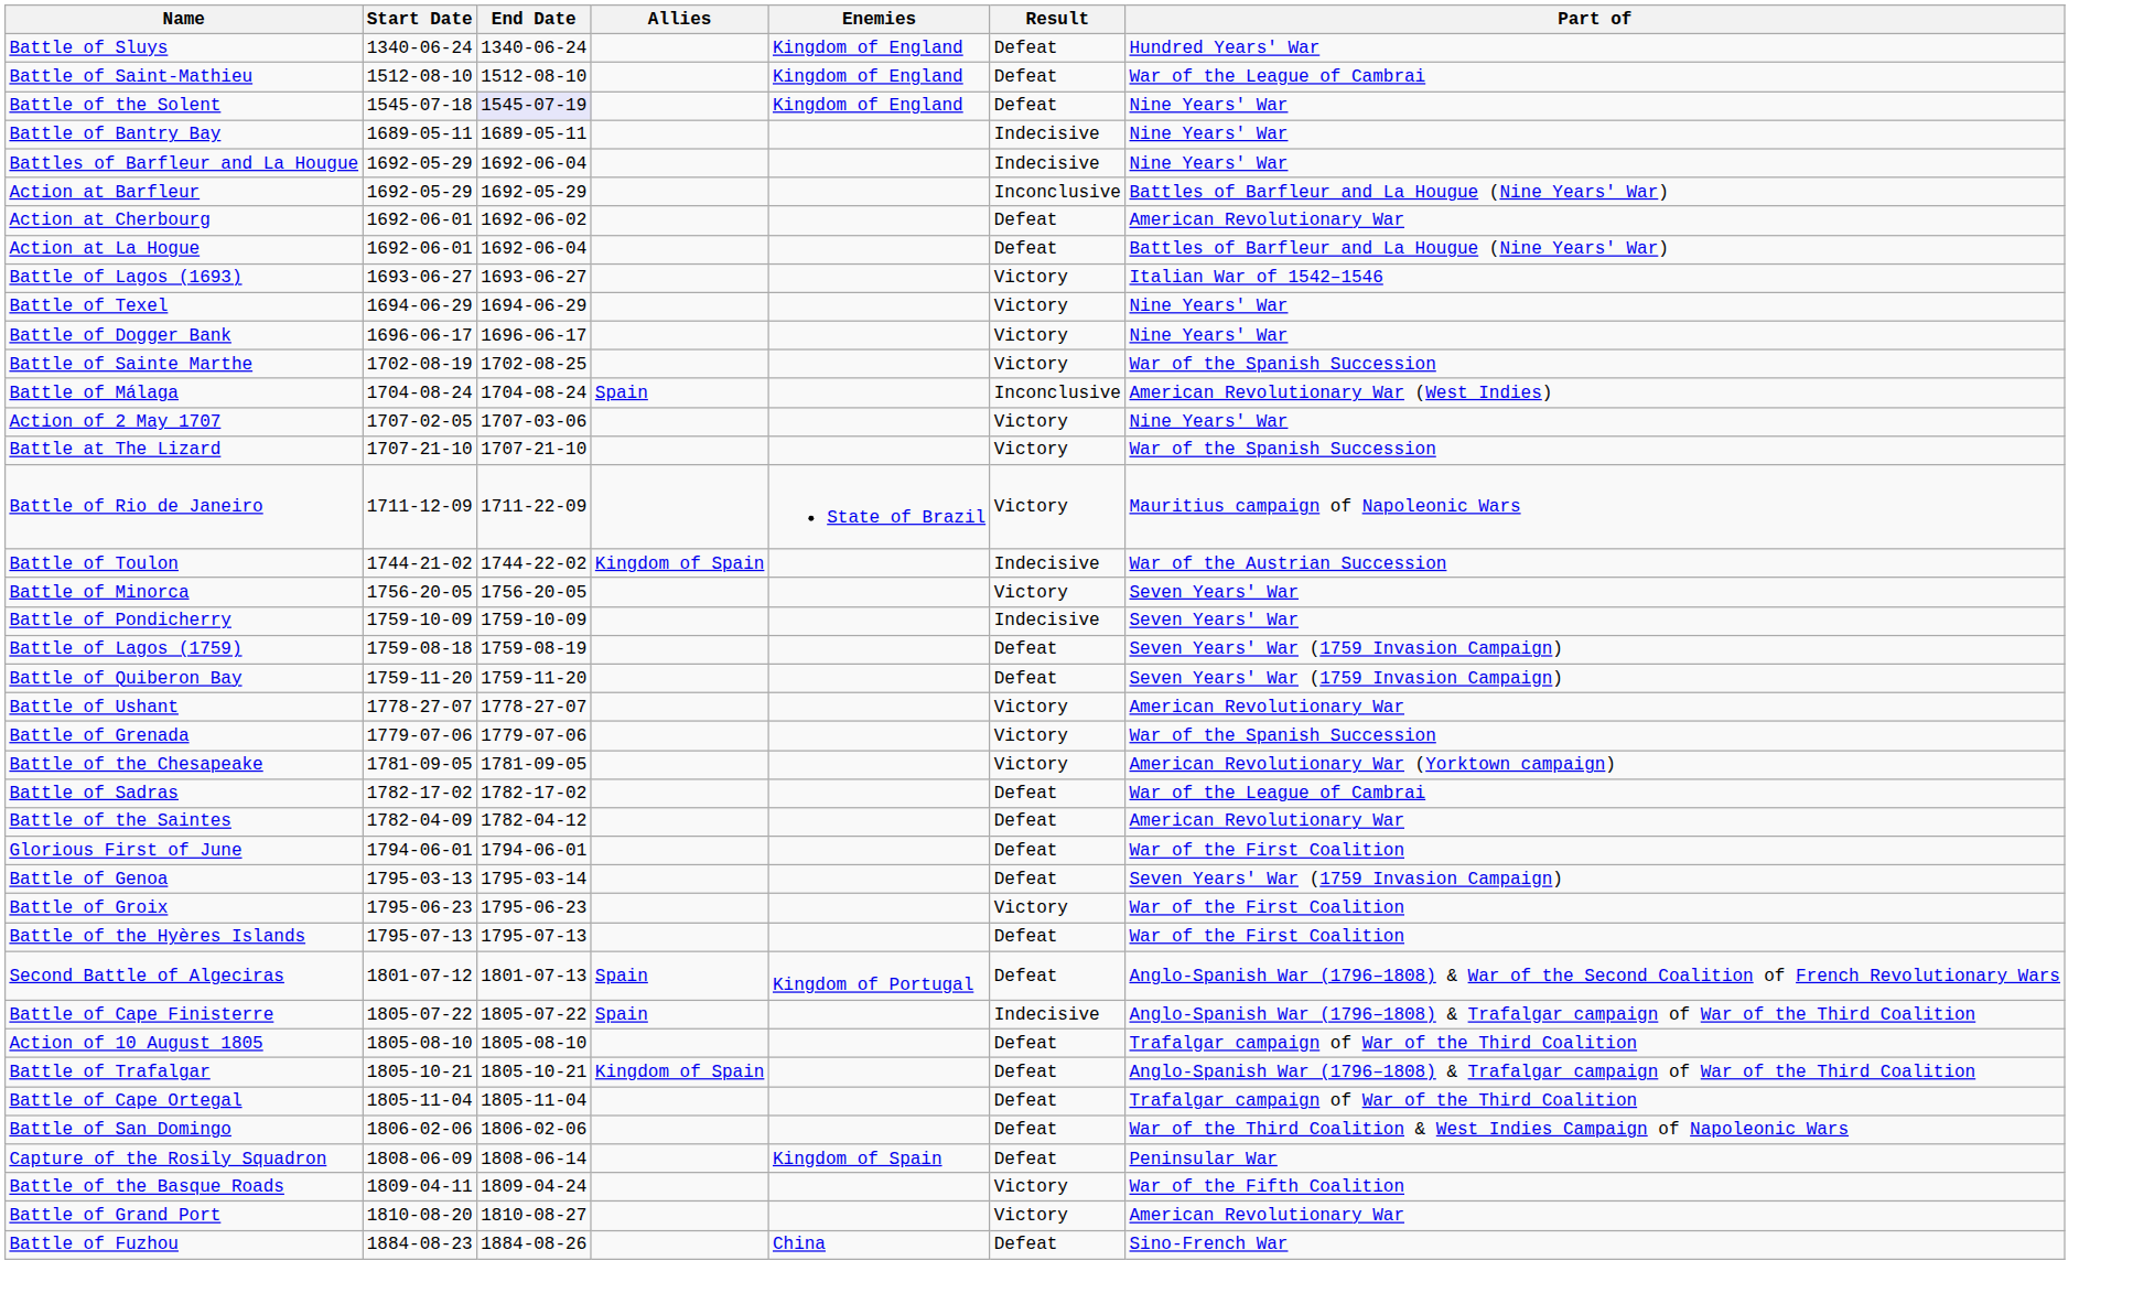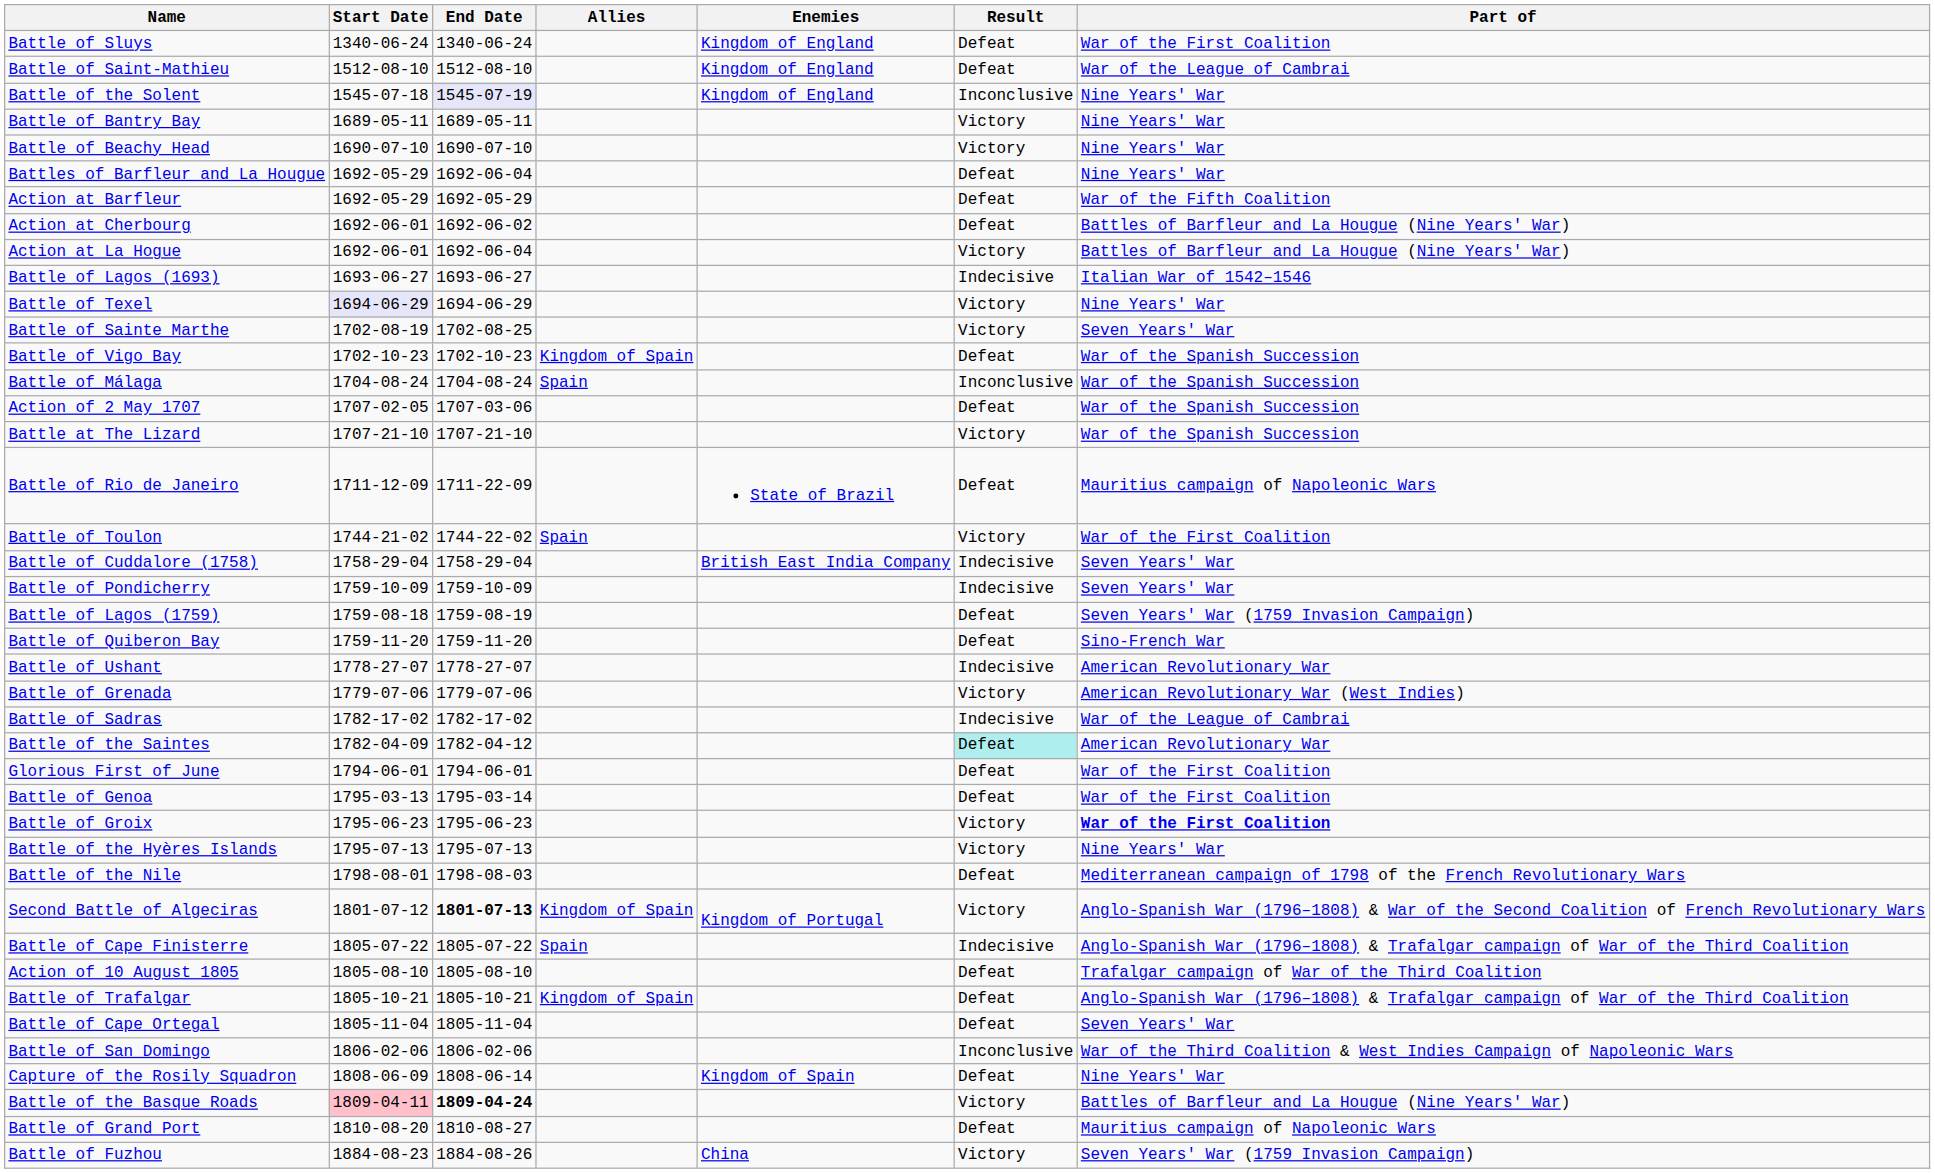 <table class="wikitable sortable" style="font-size:100%;">
 <tr>
 <th>Name</th>
 <th>Start Date</th>
 <th>End Date</th>
 <th>Allies</th>
 <th>Enemies</th>
 <th><strong>Result</strong></th>
 <th>Part of</th>
 </tr>
 <tr>
 <td><a href='#'>Battle of Sluys</a></td>
 <td>1340-06-24</td>
 <td>1340-06-24</td>
 <td></td>
 <td> <a href='#'>Kingdom of England</a></td>
 <td>Defeat</td>
-<td><a href='#'>Hundred Years' War</a></td>
+<td><a href='#'>War of the First Coalition</a></td>
 </tr>
 <tr>
 <td><a href='#'>Battle of Saint-Mathieu</a></td>
 <td>1512-08-10</td>
 <td>1512-08-10</td>
 <td></td>
 <td> <a href='#'>Kingdom of England</a></td>
 <td>Defeat</td>
 <td><a href='#'>War of the League of Cambrai</a></td>
 </tr>
 <tr>
 <td><a href='#'>Battle of the Solent</a></td>
 <td>1545-07-18</td>
 <td style="background: lavender;">1545-07-19</td>
 <td></td>
 <td> <a href='#'>Kingdom of England</a></td>
-<td>Defeat</td>
+<td>Inconclusive</td>
 <td><a href='#'>Nine Years' War</a></td>
 </tr>
 <tr>
 <td><a href='#'>Battle of Bantry Bay</a></td>
 <td>1689-05-11</td>
 <td>1689-05-11</td>
 <td></td>
 <td></td>
-<td>Indecisive</td>
+<td>Victory</td>
+<td><a href='#'>Nine Years' War</a></td>
+</tr>
+<tr>
+<td><a href='#'>Battle of Beachy Head</a></td>
+<td>1690-07-10</td>
+<td>1690-07-10</td>
+<td></td>
+<td><br></td>
+<td>Victory</td>
 <td><a href='#'>Nine Years' War</a></td>
 </tr>
 <tr>
 <td><a href='#'>Battles of Barfleur and La Hougue</a></td>
 <td>1692-05-29</td>
 <td>1692-06-04</td>
 <td></td>
 <td><br></td>
-<td>Indecisive</td>
+<td>Defeat</td>
 <td><a href='#'>Nine Years' War</a></td>
 </tr>
 <tr>
 <td><a href='#'>Action at Barfleur</a></td>
 <td>1692-05-29</td>
 <td>1692-05-29</td>
 <td></td>
 <td><br></td>
-<td>Inconclusive</td>
-<td><a href='#'>Battles of Barfleur and La Hougue</a> (<a href='#'>Nine Years' War</a>)</td>
+<td>Defeat</td>
+<td><a href='#'>War of the Fifth Coalition</a></td>
 </tr>
 <tr>
 <td><a href='#'>Action at Cherbourg</a></td>
 <td>1692-06-01</td>
 <td>1692-06-02</td>
 <td></td>
 <td><br></td>
 <td>Defeat</td>
-<td><a href='#'>American Revolutionary War</a></td>
+<td><a href='#'>Battles of Barfleur and La Hougue</a> (<a href='#'>Nine Years' War</a>)</td>
 </tr>
 <tr>
 <td><a href='#'>Action at La Hogue</a></td>
 <td>1692-06-01</td>
 <td>1692-06-04</td>
 <td></td>
 <td><br></td>
-<td>Defeat</td>
+<td>Victory</td>
 <td><a href='#'>Battles of Barfleur and La Hougue</a> (<a href='#'>Nine Years' War</a>)</td>
 </tr>
 <tr>
 <td><a href='#'>Battle of Lagos (1693)</a></td>
 <td>1693-06-27</td>
 <td>1693-06-27</td>
 <td></td>
 <td><br></td>
-<td>Victory</td>
+<td>Indecisive</td>
 <td><a href='#'>Italian War of 1542–1546</a></td>
 </tr>
 <tr>
 <td><a href='#'>Battle of Texel</a></td>
+<td style="background: lavender;">1694-06-29</td>
 <td>1694-06-29</td>
-<td>1694-06-29</td>
-<td></td>
-<td></td>
-<td>Victory</td>
-<td><a href='#'>Nine Years' War</a></td>
-</tr>
-<tr>
-<td><a href='#'>Battle of Dogger Bank</a></td>
-<td>1696-06-17</td>
-<td>1696-06-17</td>
 <td></td>
 <td></td>
 <td>Victory</td>
 <td><a href='#'>Nine Years' War</a></td>
 </tr>
 <tr>
 <td><a href='#'>Battle of Sainte Marthe</a></td>
 <td>1702-08-19</td>
 <td>1702-08-25</td>
 <td></td>
 <td></td>
 <td>Victory</td>
+<td><a href='#'>Seven Years' War</a></td>
+</tr>
+<tr>
+<td><a href='#'>Battle of Vigo Bay</a></td>
+<td>1702-10-23</td>
+<td>1702-10-23</td>
+<td> <a href='#'>Kingdom of Spain</a></td>
+<td><br></td>
+<td>Defeat</td>
 <td><a href='#'>War of the Spanish Succession</a></td>
 </tr>
 <tr>
 <td><a href='#'>Battle of Málaga</a></td>
 <td>1704-08-24</td>
 <td>1704-08-24</td>
 <td> <a href='#'>Spain</a></td>
 <td><br></td>
 <td>Inconclusive</td>
-<td><a href='#'>American Revolutionary War</a> (<a href='#'>West Indies</a>)</td>
+<td><a href='#'>War of the Spanish Succession</a></td>
 </tr>
 <tr>
 <td><a href='#'>Action of 2 May 1707</a></td>
 <td>1707-02-05</td>
 <td>1707-03-06</td>
 <td></td>
 <td></td>
-<td>Victory</td>
-<td><a href='#'>Nine Years' War</a></td>
+<td>Defeat</td>
+<td><a href='#'>War of the Spanish Succession</a></td>
 </tr>
 <tr>
 <td><a href='#'>Battle at The Lizard</a></td>
 <td>1707-21-10</td>
 <td>1707-21-10</td>
 <td></td>
 <td></td>
 <td>Victory</td>
 <td><a href='#'>War of the Spanish Succession</a></td>
 </tr>
 <tr>
 <td><a href='#'>Battle of Rio de Janeiro</a></td>
 <td>1711-12-09</td>
 <td>1711-22-09</td>
 <td></td>
 <td><br><ul><li> <a href='#'>State of Brazil</a></li></ul></td>
-<td>Victory</td>
+<td>Defeat</td>
 <td><a href='#'>Mauritius campaign</a> of <a href='#'>Napoleonic Wars</a></td>
 </tr>
 <tr>
 <td><a href='#'>Battle of Toulon</a></td>
 <td>1744-21-02</td>
 <td>1744-22-02</td>
-<td> <a href='#'>Kingdom of Spain</a></td>
+<td> <a href='#'>Spain</a></td>
 <td></td>
-<td>Indecisive</td>
-<td><a href='#'>War of the Austrian Succession</a></td>
+<td>Victory</td>
+<td><a href='#'>War of the First Coalition</a></td>
 </tr>
 <tr>
-<td><a href='#'>Battle of Minorca</a></td>
-<td>1756-20-05</td>
-<td>1756-20-05</td>
+<td><a href='#'>Battle of Cuddalore (1758)</a></td>
+<td>1758-29-04</td>
+<td>1758-29-04</td>
 <td></td>
-<td></td>
-<td>Victory</td>
+<td> <a href='#'>British East India Company</a></td>
+<td>Indecisive</td>
 <td><a href='#'>Seven Years' War</a></td>
 </tr>
 <tr>
 <td><a href='#'>Battle of Pondicherry</a></td>
 <td>1759-10-09</td>
 <td>1759-10-09</td>
 <td></td>
 <td></td>
 <td>Indecisive</td>
 <td><a href='#'>Seven Years' War</a></td>
 </tr>
 <tr>
 <td><a href='#'>Battle of Lagos (1759)</a></td>
 <td>1759-08-18</td>
 <td>1759-08-19</td>
 <td></td>
 <td></td>
 <td>Defeat</td>
 <td><a href='#'>Seven Years' War</a> (<a href='#'>1759 Invasion Campaign</a>)</td>
 </tr>
 <tr>
 <td><a href='#'>Battle of Quiberon Bay</a></td>
 <td>1759-11-20</td>
 <td>1759-11-20</td>
 <td></td>
 <td></td>
 <td>Defeat</td>
-<td><a href='#'>Seven Years' War</a> (<a href='#'>1759 Invasion Campaign</a>)</td>
+<td><a href='#'>Sino-French War</a></td>
 </tr>
 <tr>
 <td><a href='#'>Battle of Ushant</a></td>
 <td>1778-27-07</td>
 <td>1778-27-07</td>
 <td></td>
 <td></td>
-<td>Victory</td>
+<td>Indecisive</td>
 <td><a href='#'>American Revolutionary War</a></td>
 </tr>
 <tr>
 <td><a href='#'>Battle of Grenada</a></td>
 <td>1779-07-06</td>
 <td>1779-07-06</td>
 <td></td>
 <td></td>
 <td>Victory</td>
-<td><a href='#'>War of the Spanish Succession</a></td>
-</tr>
-<tr>
-<td><a href='#'>Battle of the Chesapeake</a></td>
-<td>1781-09-05</td>
-<td>1781-09-05</td>
-<td></td>
-<td></td>
-<td>Victory</td>
-<td><a href='#'>American Revolutionary War</a> (<a href='#'>Yorktown campaign</a>)</td>
+<td><a href='#'>American Revolutionary War</a> (<a href='#'>West Indies</a>)</td>
 </tr>
 <tr>
 <td><a href='#'>Battle of Sadras</a></td>
 <td>1782-17-02</td>
 <td>1782-17-02</td>
 <td></td>
 <td></td>
-<td>Defeat</td>
+<td>Indecisive</td>
 <td><a href='#'>War of the League of Cambrai</a></td>
 </tr>
 <tr>
 <td><a href='#'>Battle of the Saintes</a></td>
 <td>1782-04-09</td>
 <td>1782-04-12</td>
 <td></td>
 <td></td>
-<td>Defeat</td>
+<td style="background: paleturquoise;">Defeat</td>
 <td><a href='#'>American Revolutionary War</a></td>
 </tr>
 <tr>
 <td><a href='#'>Glorious First of June</a></td>
 <td>1794-06-01</td>
 <td>1794-06-01</td>
 <td></td>
 <td></td>
 <td>Defeat</td>
 <td><a href='#'>War of the First Coalition</a></td>
 </tr>
 <tr>
 <td><a href='#'>Battle of Genoa</a></td>
 <td>1795-03-13</td>
 <td>1795-03-14</td>
 <td></td>
 <td><br></td>
 <td>Defeat</td>
-<td><a href='#'>Seven Years' War</a> (<a href='#'>1759 Invasion Campaign</a>)</td>
+<td><a href='#'>War of the First Coalition</a></td>
 </tr>
 <tr>
 <td><a href='#'>Battle of Groix</a></td>
 <td>1795-06-23</td>
 <td>1795-06-23</td>
 <td></td>
 <td></td>
 <td>Victory</td>
-<td><a href='#'>War of the First Coalition</a></td>
+<td><strong><a href='#'>War of the First Coalition</a></strong></td>
 </tr>
 <tr>
 <td><a href='#'>Battle of the Hyères Islands</a></td>
 <td>1795-07-13</td>
 <td>1795-07-13</td>
 <td></td>
 <td><br></td>
+<td>Victory</td>
+<td><a href='#'>Nine Years' War</a></td>
+</tr>
+<tr>
+<td><a href='#'>Battle of the Nile</a></td>
+<td>1798-08-01</td>
+<td>1798-08-03</td>
+<td></td>
+<td></td>
 <td>Defeat</td>
-<td><a href='#'>War of the First Coalition</a></td>
+<td><a href='#'>Mediterranean campaign of 1798</a> of the <a href='#'>French Revolutionary Wars</a></td>
 </tr>
 <tr>
 <td><a href='#'>Second Battle of Algeciras</a></td>
 <td>1801-07-12</td>
-<td>1801-07-13</td>
-<td> <a href='#'>Spain</a></td>
+<td><strong>1801-07-13</strong></td>
+<td> <a href='#'>Kingdom of Spain</a></td>
 <td><br> <a href='#'>Kingdom of Portugal</a></td>
-<td>Defeat</td>
+<td>Victory</td>
 <td><a href='#'>Anglo-Spanish War (1796–1808)</a> & <a href='#'>War of the Second Coalition</a> of <a href='#'>French Revolutionary Wars</a></td>
 </tr>
 <tr>
 <td><a href='#'>Battle of Cape Finisterre</a></td>
 <td>1805-07-22</td>
 <td>1805-07-22</td>
 <td> <a href='#'>Spain</a></td>
 <td></td>
 <td>Indecisive</td>
 <td><a href='#'>Anglo-Spanish War (1796–1808)</a> & <a href='#'>Trafalgar campaign</a> of <a href='#'>War of the Third Coalition</a></td>
 </tr>
 <tr>
 <td><a href='#'>Action of 10 August 1805</a></td>
 <td>1805-08-10</td>
 <td>1805-08-10</td>
 <td></td>
 <td></td>
 <td>Defeat</td>
 <td><a href='#'>Trafalgar campaign</a> of <a href='#'>War of the Third Coalition</a></td>
 </tr>
 <tr>
 <td><a href='#'>Battle of Trafalgar</a></td>
 <td>1805-10-21</td>
 <td>1805-10-21</td>
 <td> <a href='#'>Kingdom of Spain</a></td>
 <td></td>
 <td>Defeat</td>
 <td><a href='#'>Anglo-Spanish War (1796–1808)</a> & <a href='#'>Trafalgar campaign</a> of <a href='#'>War of the Third Coalition</a></td>
 </tr>
 <tr>
 <td><a href='#'>Battle of Cape Ortegal</a></td>
 <td>1805-11-04</td>
 <td>1805-11-04</td>
 <td></td>
 <td></td>
 <td>Defeat</td>
-<td><a href='#'>Trafalgar campaign</a> of <a href='#'>War of the Third Coalition</a></td>
+<td><a href='#'>Seven Years' War</a></td>
 </tr>
 <tr>
 <td><a href='#'>Battle of San Domingo</a></td>
 <td>1806-02-06</td>
 <td>1806-02-06</td>
 <td></td>
 <td></td>
-<td>Defeat</td>
+<td>Inconclusive</td>
 <td><a href='#'>War of the Third Coalition</a> & <a href='#'>West Indies Campaign</a> of <a href='#'>Napoleonic Wars</a></td>
 </tr>
 <tr>
 <td><a href='#'>Capture of the Rosily Squadron</a></td>
 <td>1808-06-09</td>
 <td>1808-06-14</td>
 <td></td>
 <td> <a href='#'>Kingdom of Spain</a></td>
 <td>Defeat</td>
-<td><a href='#'>Peninsular War</a></td>
+<td><a href='#'>Nine Years' War</a></td>
 </tr>
 <tr>
 <td><a href='#'>Battle of the Basque Roads</a></td>
-<td>1809-04-11</td>
-<td>1809-04-24</td>
+<td style="background: pink;">1809-04-11</td>
+<td><strong>1809-04-24</strong></td>
 <td></td>
 <td></td>
 <td>Victory</td>
-<td><a href='#'>War of the Fifth Coalition</a></td>
+<td><a href='#'>Battles of Barfleur and La Hougue</a> (<a href='#'>Nine Years' War</a>)</td>
 </tr>
 <tr>
 <td><a href='#'>Battle of Grand Port</a></td>
 <td>1810-08-20</td>
 <td>1810-08-27</td>
 <td></td>
 <td></td>
-<td>Victory</td>
-<td><a href='#'>American Revolutionary War</a></td>
+<td>Defeat</td>
+<td><a href='#'>Mauritius campaign</a> of <a href='#'>Napoleonic Wars</a></td>
 </tr>
 <tr>
 <td><a href='#'>Battle of Fuzhou</a></td>
 <td>1884-08-23</td>
 <td>1884-08-26</td>
 <td></td>
 <td> <a href='#'>China</a></td>
-<td>Defeat</td>
-<td><a href='#'>Sino-French War</a></td>
+<td>Victory</td>
+<td><a href='#'>Seven Years' War</a> (<a href='#'>1759 Invasion Campaign</a>)</td>
 </tr>
 </table>
